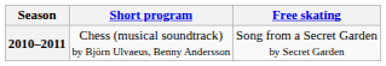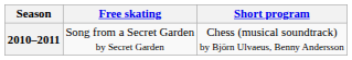 <table class="wikitable" style="text-align:center">
 <tr>
 <th>Season</th>
+<th><a href='#'>Free skating</a></th>
 <th><a href='#'>Short program</a></th>
-<th><a href='#'>Free skating</a></th>
 </tr>
 <tr>
 <th>2010–2011 <br> </th>
+<td>Song from a Secret Garden <br><small> by Secret Garden </small></td>
 <td>Chess (musical soundtrack) <br><small> by Björn Ulvaeus, Benny Andersson </small></td>
-<td>Song from a Secret Garden <br><small> by Secret Garden </small></td>
 </tr>
 </table>
